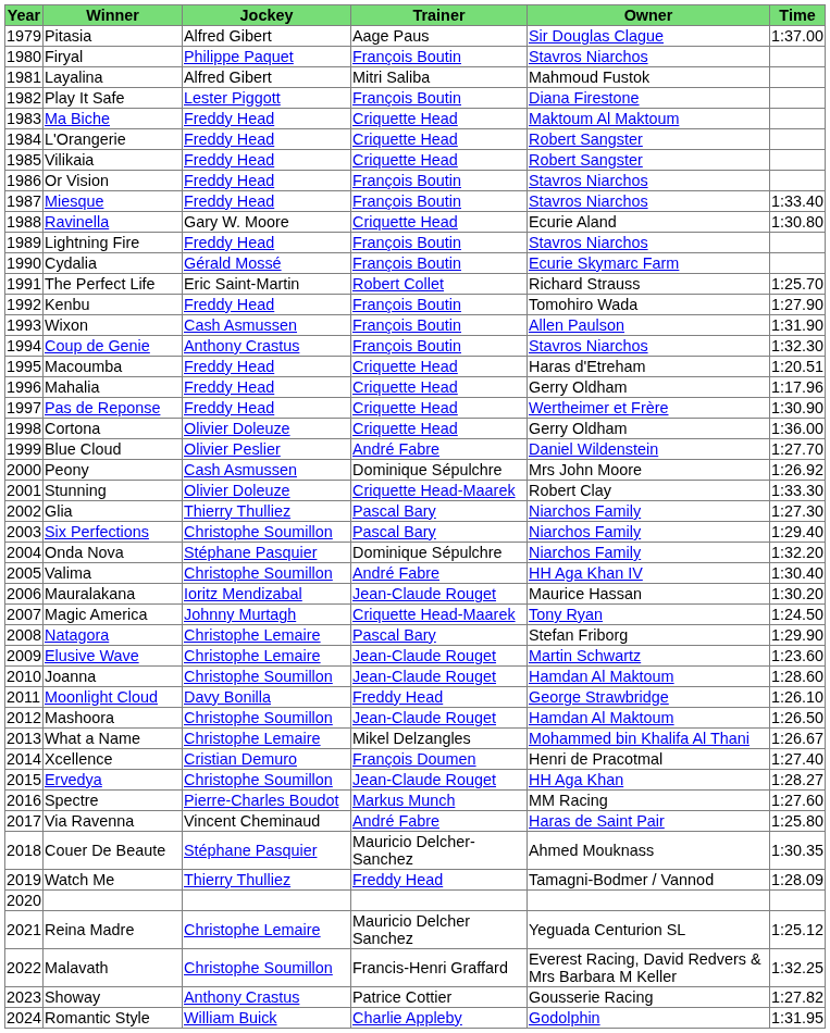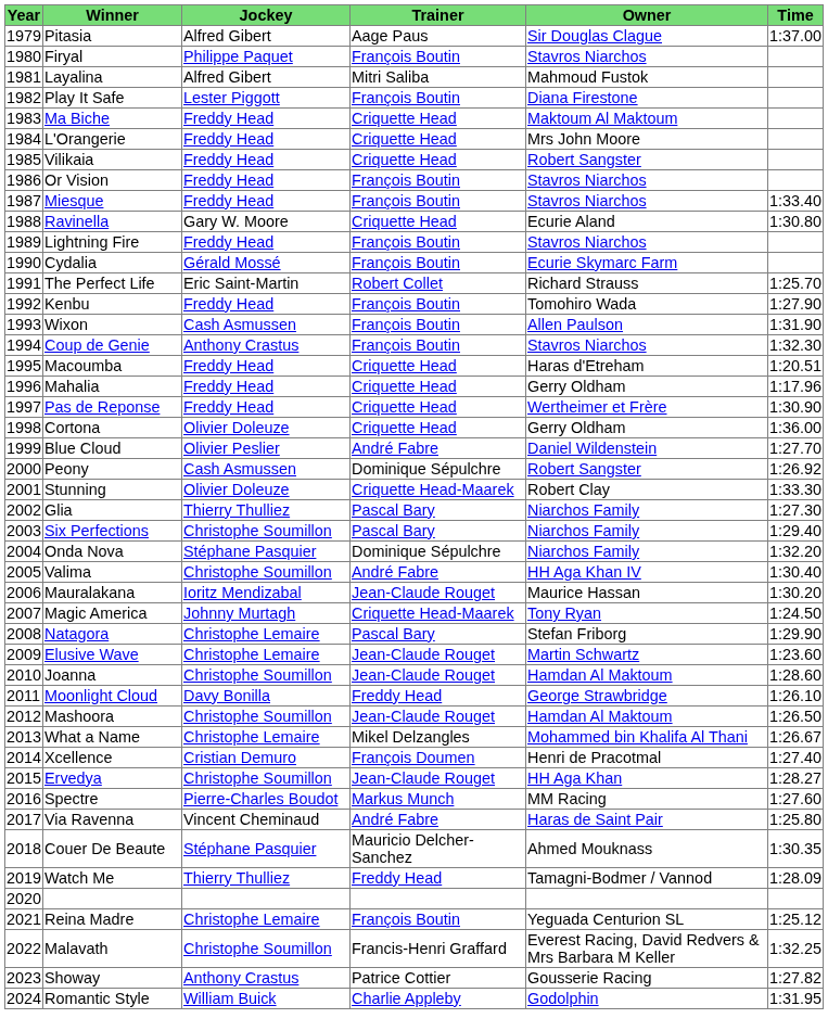 <table class = "sortable" | border="1" style="border-collapse: collapse; font-size:90%">
 <tr bgcolor="#77dd77" align="center">
 <th>Year</th>
 <th>Winner</th>
 <th>Jockey</th>
 <th>Trainer</th>
 <th>Owner</th>
 <th>Time</th>
 </tr>
 <tr>
 <td>1979</td>
 <td width=125px>Pitasia</td>
 <td width=152px>Alfred Gibert</td>
 <td width=159px>Aage Paus</td>
 <td width=220px><a href='#'>Sir Douglas Clague</a></td>
 <td>1:37.00</td>
 </tr>
 <tr>
 <td>1980</td>
 <td>Firyal</td>
 <td><a href='#'>Philippe Paquet</a></td>
 <td><a href='#'>François Boutin</a></td>
 <td><a href='#'>Stavros Niarchos</a></td>
 <td></td>
 </tr>
 <tr>
 <td>1981</td>
 <td>Layalina</td>
 <td>Alfred Gibert</td>
 <td>Mitri Saliba</td>
 <td>Mahmoud Fustok</td>
 <td></td>
 </tr>
 <tr>
 <td>1982</td>
 <td>Play It Safe</td>
 <td><a href='#'>Lester Piggott</a></td>
 <td><a href='#'>François Boutin</a></td>
 <td><a href='#'>Diana Firestone</a></td>
 <td></td>
 </tr>
 <tr>
 <td>1983</td>
 <td><a href='#'>Ma Biche</a></td>
 <td><a href='#'>Freddy Head</a></td>
 <td><a href='#'>Criquette Head</a></td>
 <td><a href='#'>Maktoum Al Maktoum</a></td>
 <td></td>
 </tr>
 <tr>
 <td>1984</td>
 <td>L'Orangerie</td>
 <td><a href='#'>Freddy Head</a></td>
 <td><a href='#'>Criquette Head</a></td>
-<td><a href='#'>Robert Sangster</a></td>
+<td>Mrs John Moore</td>
 <td></td>
 </tr>
 <tr>
 <td>1985</td>
 <td>Vilikaia</td>
 <td><a href='#'>Freddy Head</a></td>
 <td><a href='#'>Criquette Head</a></td>
 <td><a href='#'>Robert Sangster</a></td>
 <td></td>
 </tr>
 <tr>
 <td>1986</td>
 <td>Or Vision</td>
 <td><a href='#'>Freddy Head</a></td>
 <td><a href='#'>François Boutin</a></td>
 <td><a href='#'>Stavros Niarchos</a></td>
 <td></td>
 </tr>
 <tr>
 <td>1987</td>
 <td><a href='#'>Miesque</a></td>
 <td><a href='#'>Freddy Head</a></td>
 <td><a href='#'>François Boutin</a></td>
 <td><a href='#'>Stavros Niarchos</a></td>
 <td>1:33.40</td>
 </tr>
 <tr>
 <td>1988</td>
 <td><a href='#'>Ravinella</a></td>
 <td>Gary W. Moore</td>
 <td><a href='#'>Criquette Head</a></td>
 <td>Ecurie Aland</td>
 <td>1:30.80</td>
 </tr>
 <tr>
 <td>1989</td>
 <td>Lightning Fire</td>
 <td><a href='#'>Freddy Head</a></td>
 <td><a href='#'>François Boutin</a></td>
 <td><a href='#'>Stavros Niarchos</a></td>
 <td></td>
 </tr>
 <tr>
 <td>1990</td>
 <td>Cydalia</td>
 <td><a href='#'>Gérald Mossé</a></td>
 <td><a href='#'>François Boutin</a></td>
 <td><a href='#'>Ecurie Skymarc Farm</a></td>
 <td></td>
 </tr>
 <tr>
 <td>1991</td>
 <td>The Perfect Life</td>
 <td>Eric Saint-Martin</td>
 <td><a href='#'>Robert Collet</a></td>
 <td>Richard Strauss</td>
 <td>1:25.70</td>
 </tr>
 <tr>
 <td>1992</td>
 <td>Kenbu</td>
 <td><a href='#'>Freddy Head</a></td>
 <td><a href='#'>François Boutin</a></td>
 <td>Tomohiro Wada</td>
 <td>1:27.90</td>
 </tr>
 <tr>
 <td>1993</td>
 <td>Wixon</td>
 <td><a href='#'>Cash Asmussen</a></td>
 <td><a href='#'>François Boutin</a></td>
 <td><a href='#'>Allen Paulson</a></td>
 <td>1:31.90</td>
 </tr>
 <tr>
 <td>1994</td>
 <td><a href='#'> Coup de Genie</a></td>
 <td><a href='#'>Anthony Crastus</a></td>
 <td><a href='#'>François Boutin</a></td>
 <td><a href='#'>Stavros Niarchos</a></td>
 <td>1:32.30</td>
 </tr>
 <tr>
 <td>1995</td>
 <td>Macoumba </td>
 <td><a href='#'>Freddy Head</a></td>
 <td><a href='#'>Criquette Head</a></td>
 <td>Haras d'Etreham</td>
 <td>1:20.51</td>
 </tr>
 <tr>
 <td>1996</td>
 <td>Mahalia </td>
 <td><a href='#'>Freddy Head</a></td>
 <td><a href='#'>Criquette Head</a></td>
 <td>Gerry Oldham</td>
 <td>1:17.96</td>
 </tr>
 <tr>
 <td>1997</td>
 <td><a href='#'>Pas de Reponse</a></td>
 <td><a href='#'>Freddy Head</a></td>
 <td><a href='#'>Criquette Head</a></td>
 <td><a href='#'>Wertheimer et Frère</a></td>
 <td>1:30.90</td>
 </tr>
 <tr>
 <td>1998</td>
 <td>Cortona</td>
 <td><a href='#'>Olivier Doleuze</a></td>
 <td><a href='#'>Criquette Head</a></td>
 <td>Gerry Oldham</td>
 <td>1:36.00</td>
 </tr>
 <tr>
 <td>1999</td>
 <td>Blue Cloud</td>
 <td><a href='#'>Olivier Peslier</a></td>
 <td><a href='#'>André Fabre</a></td>
 <td><a href='#'>Daniel Wildenstein</a></td>
 <td>1:27.70</td>
 </tr>
 <tr>
 <td>2000</td>
 <td>Peony</td>
 <td><a href='#'>Cash Asmussen</a></td>
 <td>Dominique Sépulchre</td>
-<td>Mrs John Moore</td>
+<td><a href='#'>Robert Sangster</a></td>
 <td>1:26.92</td>
 </tr>
 <tr>
 <td>2001</td>
 <td>Stunning </td>
 <td><a href='#'>Olivier Doleuze</a></td>
 <td><a href='#'>Criquette Head-Maarek</a></td>
 <td>Robert Clay</td>
 <td>1:33.30</td>
 </tr>
 <tr>
 <td>2002</td>
 <td>Glia</td>
 <td><a href='#'>Thierry Thulliez</a></td>
 <td><a href='#'>Pascal Bary</a></td>
 <td><a href='#'>Niarchos Family</a></td>
 <td>1:27.30</td>
 </tr>
 <tr>
 <td>2003</td>
 <td><a href='#'>Six Perfections</a></td>
 <td><a href='#'>Christophe Soumillon</a></td>
 <td><a href='#'>Pascal Bary</a></td>
 <td><a href='#'>Niarchos Family</a></td>
 <td>1:29.40</td>
 </tr>
 <tr>
 <td>2004</td>
 <td>Onda Nova</td>
 <td><a href='#'>Stéphane Pasquier</a></td>
 <td>Dominique Sépulchre</td>
 <td><a href='#'>Niarchos Family</a></td>
 <td>1:32.20</td>
 </tr>
 <tr>
 <td>2005</td>
 <td>Valima</td>
 <td><a href='#'>Christophe Soumillon</a></td>
 <td><a href='#'>André Fabre</a></td>
 <td><a href='#'>HH Aga Khan IV</a></td>
 <td>1:30.40</td>
 </tr>
 <tr>
 <td>2006</td>
 <td>Mauralakana</td>
 <td><a href='#'>Ioritz Mendizabal</a></td>
 <td><a href='#'>Jean-Claude Rouget</a></td>
 <td>Maurice Hassan</td>
 <td>1:30.20</td>
 </tr>
 <tr>
 <td>2007</td>
 <td>Magic America</td>
 <td><a href='#'>Johnny Murtagh</a></td>
 <td><a href='#'>Criquette Head-Maarek</a></td>
 <td><a href='#'>Tony Ryan</a></td>
 <td>1:24.50</td>
 </tr>
 <tr>
 <td>2008</td>
 <td><a href='#'>Natagora</a></td>
 <td><a href='#'>Christophe Lemaire</a></td>
 <td><a href='#'>Pascal Bary</a></td>
 <td>Stefan Friborg</td>
 <td>1:29.90</td>
 </tr>
 <tr>
 <td>2009</td>
 <td><a href='#'>Elusive Wave</a></td>
 <td><a href='#'>Christophe Lemaire</a></td>
 <td><a href='#'>Jean-Claude Rouget</a></td>
 <td><a href='#'>Martin Schwartz</a></td>
 <td>1:23.60</td>
 </tr>
 <tr>
 <td>2010</td>
 <td>Joanna</td>
 <td><a href='#'>Christophe Soumillon</a></td>
 <td><a href='#'>Jean-Claude Rouget</a></td>
 <td><a href='#'>Hamdan Al Maktoum</a></td>
 <td>1:28.60</td>
 </tr>
 <tr>
 <td>2011</td>
 <td><a href='#'>Moonlight Cloud</a></td>
 <td><a href='#'>Davy Bonilla</a></td>
 <td><a href='#'>Freddy Head</a></td>
 <td><a href='#'>George Strawbridge</a></td>
 <td>1:26.10</td>
 </tr>
 <tr>
 <td>2012</td>
 <td>Mashoora</td>
 <td><a href='#'>Christophe Soumillon</a></td>
 <td><a href='#'>Jean-Claude Rouget</a></td>
 <td><a href='#'>Hamdan Al Maktoum</a></td>
 <td>1:26.50</td>
 </tr>
 <tr>
 <td>2013</td>
 <td>What a Name</td>
 <td><a href='#'>Christophe Lemaire</a></td>
 <td>Mikel Delzangles</td>
 <td><a href='#'>Mohammed bin Khalifa Al Thani</a></td>
 <td>1:26.67</td>
 </tr>
 <tr>
 <td>2014</td>
 <td>Xcellence</td>
 <td><a href='#'>Cristian Demuro</a></td>
 <td><a href='#'>François Doumen</a></td>
 <td>Henri de Pracotmal</td>
 <td>1:27.40</td>
 </tr>
 <tr>
 <td>2015</td>
 <td><a href='#'>Ervedya</a></td>
 <td><a href='#'>Christophe Soumillon</a></td>
 <td><a href='#'>Jean-Claude Rouget</a></td>
 <td><a href='#'>HH Aga Khan</a></td>
 <td>1:28.27</td>
 </tr>
 <tr>
 <td>2016</td>
 <td>Spectre</td>
 <td><a href='#'>Pierre-Charles Boudot</a></td>
 <td><a href='#'>Markus Munch</a></td>
 <td>MM Racing</td>
 <td>1:27.60</td>
 </tr>
 <tr>
 <td>2017</td>
 <td>Via Ravenna</td>
 <td>Vincent Cheminaud</td>
 <td><a href='#'>André Fabre</a></td>
 <td><a href='#'>Haras de Saint Pair</a></td>
 <td>1:25.80</td>
 </tr>
 <tr>
 <td>2018</td>
 <td>Couer De Beaute</td>
 <td><a href='#'>Stéphane Pasquier</a></td>
 <td>Mauricio Delcher-Sanchez</td>
 <td>Ahmed Mouknass</td>
 <td>1:30.35</td>
 </tr>
 <tr>
 <td>2019</td>
 <td>Watch Me</td>
 <td><a href='#'>Thierry Thulliez</a></td>
 <td><a href='#'>Freddy Head</a></td>
 <td>Tamagni-Bodmer / Vannod </td>
 <td>1:28.09</td>
 </tr>
 <tr>
 <td>2020</td>
 <td></td>
 <td></td>
 <td></td>
 <td></td>
 <td></td>
 </tr>
 <tr>
 <td>2021</td>
 <td>Reina Madre</td>
 <td><a href='#'>Christophe Lemaire</a></td>
-<td>Mauricio Delcher Sanchez</td>
+<td><a href='#'>François Boutin</a></td>
 <td>Yeguada Centurion SL</td>
 <td>1:25.12</td>
 </tr>
 <tr>
 <td>2022</td>
 <td>Malavath</td>
 <td><a href='#'>Christophe Soumillon</a></td>
 <td>Francis-Henri Graffard</td>
 <td>Everest Racing, David Redvers & Mrs Barbara M Keller</td>
 <td>1:32.25</td>
 </tr>
 <tr>
 <td>2023</td>
 <td>Showay</td>
 <td><a href='#'>Anthony Crastus</a></td>
 <td>Patrice Cottier</td>
 <td>Gousserie Racing</td>
 <td>1:27.82</td>
 </tr>
 <tr>
 <td>2024</td>
 <td>Romantic Style</td>
 <td><a href='#'>William Buick</a></td>
 <td><a href='#'>Charlie Appleby</a></td>
 <td><a href='#'>Godolphin</a></td>
 <td>1:31.95</td>
 </tr>
 </table>
